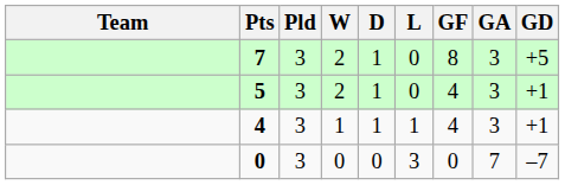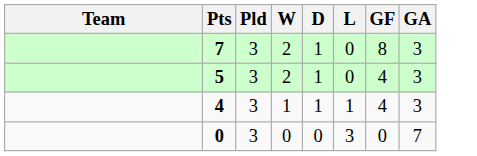 <table class=wikitable style="text-align:center">
 <tr>
 <th width=165>Team</th>
 <th width=20>Pts</th>
 <th width=20>Pld</th>
 <th width=20>W</th>
 <th width=20>D</th>
 <th width=20>L</th>
 <th width=20>GF</th>
 <th width=20>GA</th>
-<th width=20>GD</th>
 </tr>
 <tr align=center style="background:#ccffcc;">
 <td style="text-align:left;"></td>
 <td><strong>7</strong></td>
 <td>3</td>
 <td>2</td>
 <td>1</td>
 <td>0</td>
 <td>8</td>
 <td>3</td>
-<td>+5</td>
 </tr>
 <tr align=center style="background:#ccffcc;">
 <td style="text-align:left;"></td>
 <td><strong>5</strong></td>
 <td>3</td>
 <td>2</td>
 <td>1</td>
 <td>0</td>
 <td>4</td>
 <td>3</td>
-<td>+1</td>
 </tr>
 <tr align=center>
 <td style="text-align:left;"></td>
 <td><strong>4</strong></td>
 <td>3</td>
 <td>1</td>
 <td>1</td>
 <td>1</td>
 <td>4</td>
 <td>3</td>
-<td>+1</td>
 </tr>
 <tr align=center>
 <td style="text-align:left;"></td>
 <td><strong>0</strong></td>
 <td>3</td>
 <td>0</td>
 <td>0</td>
 <td>3</td>
 <td>0</td>
 <td>7</td>
-<td>–7</td>
 </tr>
 </table>
